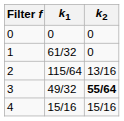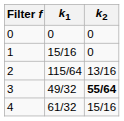 <table class="wikitable">
 <tr>
 <th>Filter <em>f</em></th>
 <th><em>k</em><sub>1</sub></th>
 <th><em>k</em><sub>2</sub></th>
 </tr>
 <tr>
 <td>0</td>
 <td>0</td>
 <td>0</td>
 </tr>
 <tr>
 <td>1</td>
-<td>61/32</td>
+<td>15/16</td>
 <td>0</td>
 </tr>
 <tr>
 <td>2</td>
 <td>115/64</td>
 <td>13/16</td>
 </tr>
 <tr>
 <td>3</td>
 <td>49/32</td>
 <td><strong>55/64</strong></td>
 </tr>
 <tr>
 <td>4</td>
-<td>15/16</td>
+<td>61/32</td>
 <td>15/16</td>
 </tr>
 </table>
